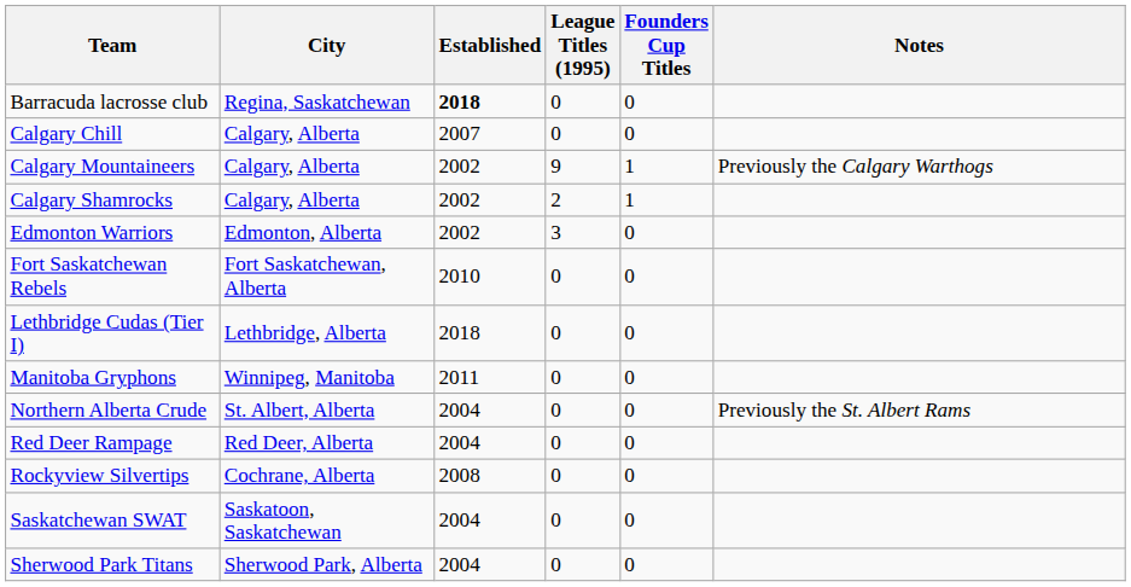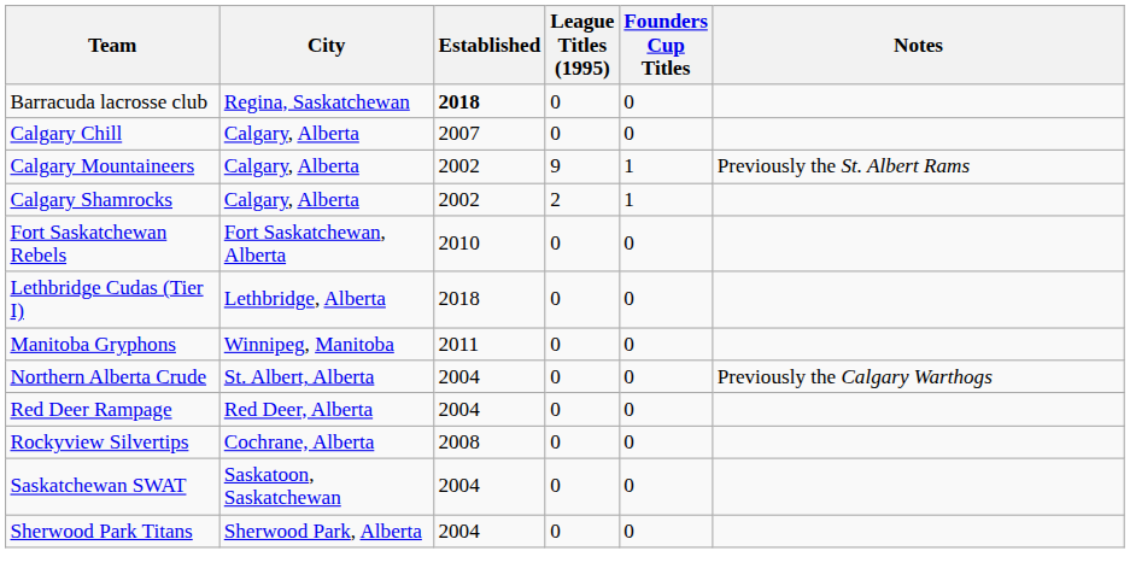 <table class="wikitable sortable">
 <tr>
 <th bgcolor="#DDDDFF" width="20%">Team</th>
 <th bgcolor="#DDDDFF" width="20%">City</th>
 <th bgcolor="#DDDDFF" width="10%">Established</th>
 <th bgcolor="#DDDDFF" width="5%">League Titles (1995)</th>
 <th bgcolor="#DDDDFF" width="5%"><a href='#'>Founders Cup</a> Titles</th>
 <th bgcolor="#DDDDFF" width="40%" class="unsortable">Notes</th>
 </tr>
 <tr>
 <td>Barracuda lacrosse club</td>
 <td><a href='#'>Regina, Saskatchewan</a></td>
 <td><strong>2018</strong></td>
 <td>0</td>
 <td>0</td>
 <td></td>
 </tr>
 <tr>
 <td><a href='#'>Calgary Chill</a></td>
 <td><a href='#'>Calgary</a>, <a href='#'>Alberta</a></td>
 <td>2007</td>
 <td>0</td>
 <td>0</td>
 <td></td>
 </tr>
 <tr>
 <td><a href='#'>Calgary Mountaineers</a></td>
 <td><a href='#'>Calgary</a>, <a href='#'>Alberta</a></td>
 <td>2002</td>
 <td>9</td>
 <td>1</td>
-<td>Previously the <em>Calgary Warthogs</em></td>
+<td>Previously the <em>St. Albert Rams</em></td>
 </tr>
 <tr>
 <td><a href='#'>Calgary Shamrocks</a></td>
 <td><a href='#'>Calgary</a>, <a href='#'>Alberta</a></td>
 <td>2002</td>
 <td>2</td>
 <td>1</td>
-<td></td>
-</tr>
-<tr>
-<td><a href='#'>Edmonton Warriors</a></td>
-<td><a href='#'>Edmonton</a>, <a href='#'>Alberta</a></td>
-<td>2002</td>
-<td>3</td>
-<td>0</td>
 <td></td>
 </tr>
 <tr>
 <td><a href='#'>Fort Saskatchewan Rebels</a></td>
 <td><a href='#'>Fort Saskatchewan</a>, <a href='#'>Alberta</a></td>
 <td>2010</td>
 <td>0</td>
 <td>0</td>
 <td></td>
 </tr>
 <tr>
 <td><a href='#'>Lethbridge Cudas (Tier I)</a></td>
 <td><a href='#'>Lethbridge</a>, <a href='#'>Alberta</a></td>
 <td>2018</td>
 <td>0</td>
 <td>0</td>
 <td></td>
 </tr>
 <tr>
 <td><a href='#'>Manitoba Gryphons</a></td>
 <td><a href='#'>Winnipeg</a>, <a href='#'>Manitoba</a></td>
 <td>2011</td>
 <td>0</td>
 <td>0</td>
 <td></td>
 </tr>
 <tr>
 <td><a href='#'>Northern Alberta Crude</a></td>
 <td><a href='#'>St. Albert, Alberta</a></td>
 <td>2004</td>
 <td>0</td>
 <td>0</td>
-<td>Previously the <em>St. Albert Rams</em></td>
+<td>Previously the <em>Calgary Warthogs</em></td>
 </tr>
 <tr>
 <td><a href='#'>Red Deer Rampage</a></td>
 <td><a href='#'>Red Deer, Alberta</a></td>
 <td>2004</td>
 <td>0</td>
 <td>0</td>
 <td></td>
 </tr>
 <tr>
 <td><a href='#'>Rockyview Silvertips</a></td>
 <td><a href='#'>Cochrane, Alberta</a></td>
 <td>2008</td>
 <td>0</td>
 <td>0</td>
 <td></td>
 </tr>
 <tr>
 <td><a href='#'>Saskatchewan SWAT</a></td>
 <td><a href='#'>Saskatoon</a>, <a href='#'>Saskatchewan</a></td>
 <td>2004</td>
 <td>0</td>
 <td>0</td>
 <td></td>
 </tr>
 <tr>
 <td><a href='#'>Sherwood Park Titans</a></td>
 <td><a href='#'>Sherwood Park</a>, <a href='#'>Alberta</a></td>
 <td>2004</td>
 <td>0</td>
 <td>0</td>
 <td></td>
 </tr>
 </table>
